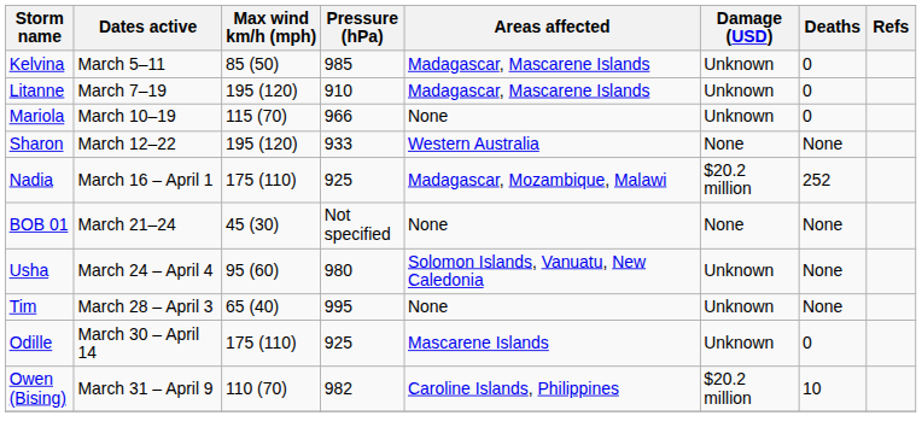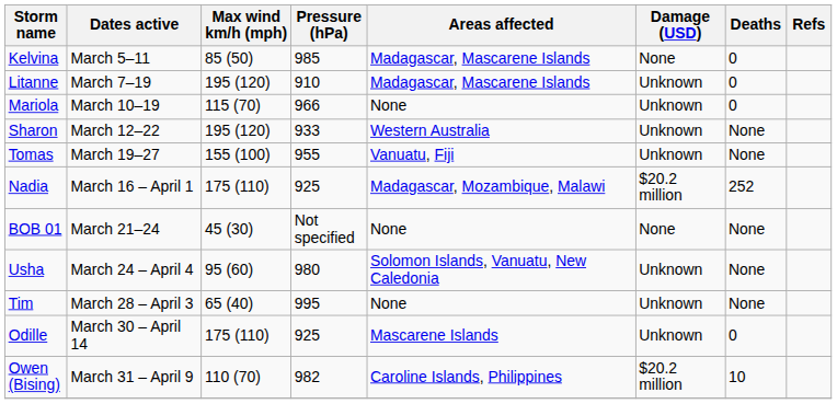 <table class="wikitable sortable">
 <tr>
 <th width="5%">Storm name</th>
 <th width="15%">Dates active</th>
 <th width="10%">Max wind<br>km/h (mph)</th>
 <th width="5%">Pressure<br>(hPa)</th>
 <th width="30%">Areas affected</th>
 <th width="10%">Damage<br>(<a href='#'>USD</a>)</th>
 <th width="5%">Deaths</th>
 <th width="5%">Refs</th>
 </tr>
 <tr>
 <td><a href='#'>Kelvina</a></td>
 <td>March 5–11</td>
 <td>85 (50)</td>
 <td>985</td>
 <td><a href='#'>Madagascar</a>, <a href='#'>Mascarene Islands</a></td>
-<td>Unknown</td>
+<td>None</td>
 <td>0</td>
 <td></td>
 </tr>
 <tr>
 <td><a href='#'>Litanne</a></td>
 <td>March 7–19</td>
 <td>195 (120)</td>
 <td>910</td>
 <td><a href='#'>Madagascar</a>, <a href='#'>Mascarene Islands</a></td>
 <td>Unknown</td>
 <td>0</td>
 <td></td>
 </tr>
 <tr>
 <td><a href='#'>Mariola</a></td>
 <td>March 10–19</td>
 <td>115 (70)</td>
 <td>966</td>
 <td>None</td>
 <td>Unknown</td>
 <td>0</td>
 <td></td>
 </tr>
 <tr>
 <td><a href='#'>Sharon</a></td>
 <td>March 12–22</td>
 <td>195 (120)</td>
 <td>933</td>
 <td><a href='#'>Western Australia</a></td>
+<td>Unknown</td>
 <td>None</td>
+<td></td>
+</tr>
+<tr>
+<td><a href='#'>Tomas</a></td>
+<td>March 19–27</td>
+<td>155 (100)</td>
+<td>955</td>
+<td><a href='#'>Vanuatu</a>, <a href='#'>Fiji</a></td>
+<td>Unknown</td>
 <td>None</td>
 <td></td>
 </tr>
 <tr>
 <td><a href='#'>Nadia</a></td>
 <td>March 16 – April 1</td>
 <td>175 (110)</td>
 <td>925</td>
 <td><a href='#'>Madagascar</a>, <a href='#'>Mozambique</a>, <a href='#'>Malawi</a></td>
 <td>$20.2 million</td>
 <td>252</td>
 <td></td>
 </tr>
 <tr>
 <td><a href='#'>BOB 01</a></td>
 <td>March 21–24</td>
 <td>45 (30)</td>
 <td>Not specified</td>
 <td>None</td>
 <td>None</td>
 <td>None</td>
 <td></td>
 </tr>
 <tr>
 <td><a href='#'>Usha</a></td>
 <td>March 24 – April 4</td>
 <td>95 (60)</td>
 <td>980</td>
 <td><a href='#'>Solomon Islands</a>, <a href='#'>Vanuatu</a>, <a href='#'>New Caledonia</a></td>
 <td>Unknown</td>
 <td>None</td>
 <td></td>
 </tr>
 <tr>
 <td><a href='#'>Tim</a></td>
 <td>March 28 – April 3</td>
 <td>65 (40)</td>
 <td>995</td>
 <td>None</td>
 <td>Unknown</td>
 <td>None</td>
 <td></td>
 </tr>
 <tr>
 <td><a href='#'>Odille</a></td>
 <td>March 30 – April 14</td>
 <td>175 (110)</td>
 <td>925</td>
 <td><a href='#'>Mascarene Islands</a></td>
 <td>Unknown</td>
 <td>0</td>
 <td></td>
 </tr>
 <tr>
 <td><a href='#'>Owen (Bising)</a></td>
 <td>March 31 – April 9</td>
 <td>110 (70)</td>
 <td>982</td>
 <td><a href='#'>Caroline Islands</a>, <a href='#'>Philippines</a></td>
 <td>$20.2 million</td>
 <td>10</td>
 <td></td>
 </tr>
 <tr>
 </tr>
 </table>
